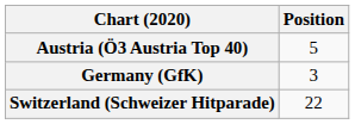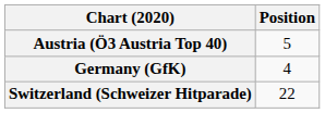 <table class="wikitable sortable plainrowheaders" style="text-align:center">
 <tr>
 <th scope="col">Chart (2020)</th>
 <th scope="col">Position</th>
 </tr>
 <tr>
 <th scope="row">Austria (Ö3 Austria Top 40)</th>
 <td>5</td>
 </tr>
 <tr>
 <th scope="row">Germany (GfK)</th>
-<td>3</td>
+<td>4</td>
 </tr>
 <tr>
 <th scope="row">Switzerland (Schweizer Hitparade)</th>
 <td>22</td>
 </tr>
 </table>
